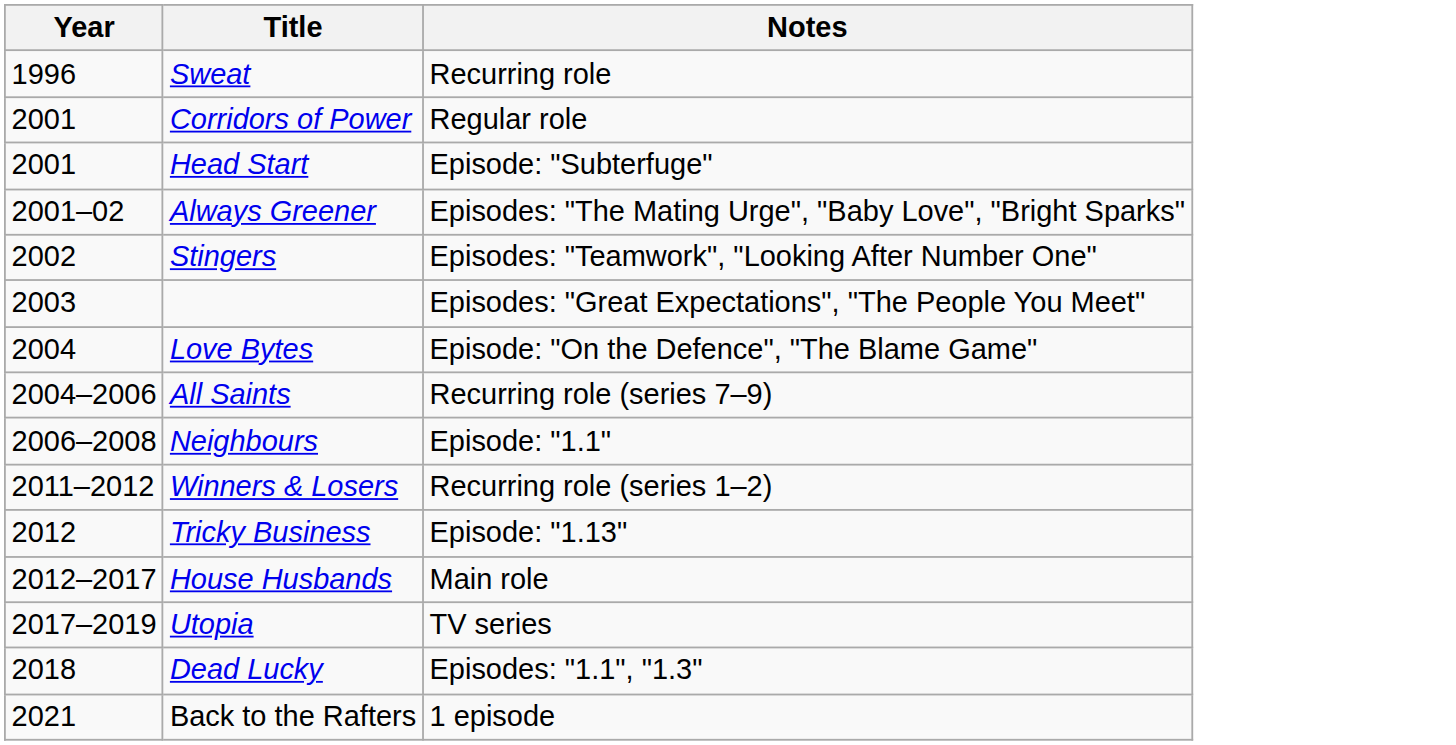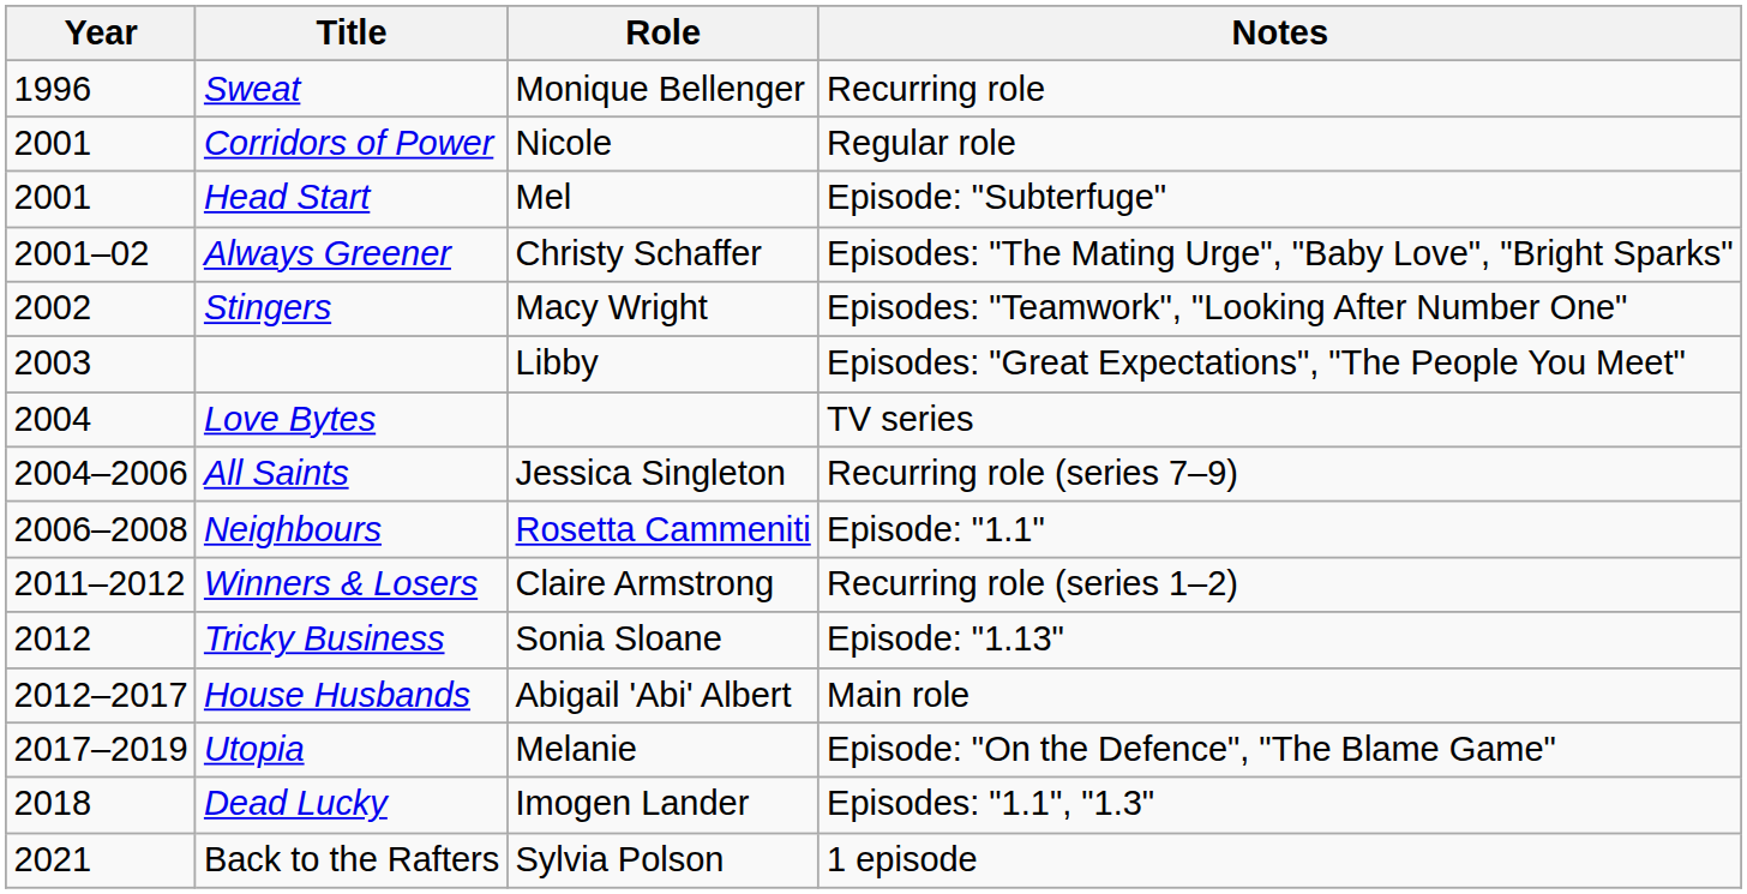 <table class="wikitable sortable">
 <tr>
 <th>Year</th>
 <th>Title</th>
+<th>Role</th>
 <th class="unsortable">Notes</th>
 </tr>
 <tr>
 <td>1996</td>
 <td><em><a href='#'>Sweat</a></em></td>
+<td>Monique Bellenger</td>
 <td>Recurring role</td>
 </tr>
 <tr>
 <td>2001</td>
 <td><em><a href='#'>Corridors of Power</a></em></td>
+<td>Nicole</td>
 <td>Regular role</td>
 </tr>
 <tr>
 <td>2001</td>
 <td><em><a href='#'>Head Start</a></em></td>
+<td>Mel</td>
 <td>Episode: "Subterfuge"</td>
 </tr>
 <tr>
 <td>2001–02</td>
 <td><em><a href='#'>Always Greener</a></em></td>
+<td>Christy Schaffer</td>
 <td>Episodes: "The Mating Urge", "Baby Love", "Bright Sparks"</td>
 </tr>
 <tr>
 <td>2002</td>
 <td><em><a href='#'>Stingers</a></em></td>
+<td>Macy Wright</td>
 <td>Episodes: "Teamwork", "Looking After Number One"</td>
 </tr>
 <tr>
 <td>2003</td>
 <td><em></em></td>
+<td>Libby</td>
 <td>Episodes: "Great Expectations", "The People You Meet"</td>
 </tr>
 <tr>
 <td>2004</td>
 <td><em><a href='#'>Love Bytes</a></em></td>
-<td>Episode: "On the Defence", "The Blame Game"</td>
+<td></td>
+<td>TV series</td>
 </tr>
 <tr>
 <td>2004–2006</td>
 <td><em><a href='#'>All Saints</a></em></td>
+<td>Jessica Singleton</td>
 <td>Recurring role (series 7–9)</td>
 </tr>
 <tr>
 <td>2006–2008</td>
 <td><em><a href='#'>Neighbours</a></em></td>
+<td><a href='#'>Rosetta Cammeniti</a></td>
 <td>Episode: "1.1"</td>
 </tr>
 <tr>
 <td>2011–2012</td>
 <td><em><a href='#'>Winners & Losers</a></em></td>
+<td>Claire Armstrong</td>
 <td>Recurring role (series 1–2)</td>
 </tr>
 <tr>
 <td>2012</td>
 <td><em><a href='#'>Tricky Business</a></em></td>
+<td>Sonia Sloane</td>
 <td>Episode: "1.13"</td>
 </tr>
 <tr>
 <td>2012–2017</td>
 <td><em><a href='#'>House Husbands</a></em></td>
+<td>Abigail 'Abi' Albert</td>
 <td>Main role</td>
 </tr>
 <tr>
 <td>2017–2019</td>
 <td><em><a href='#'>Utopia</a></em></td>
-<td>TV series</td>
+<td>Melanie</td>
+<td>Episode: "On the Defence", "The Blame Game"</td>
 </tr>
 <tr>
 <td>2018</td>
 <td><em><a href='#'>Dead Lucky</a></em></td>
+<td>Imogen Lander</td>
 <td>Episodes: "1.1", "1.3"</td>
 </tr>
 <tr>
 <td>2021</td>
 <td>Back to the Rafters</td>
+<td>Sylvia Polson</td>
 <td>1 episode</td>
 </tr>
 </table>
